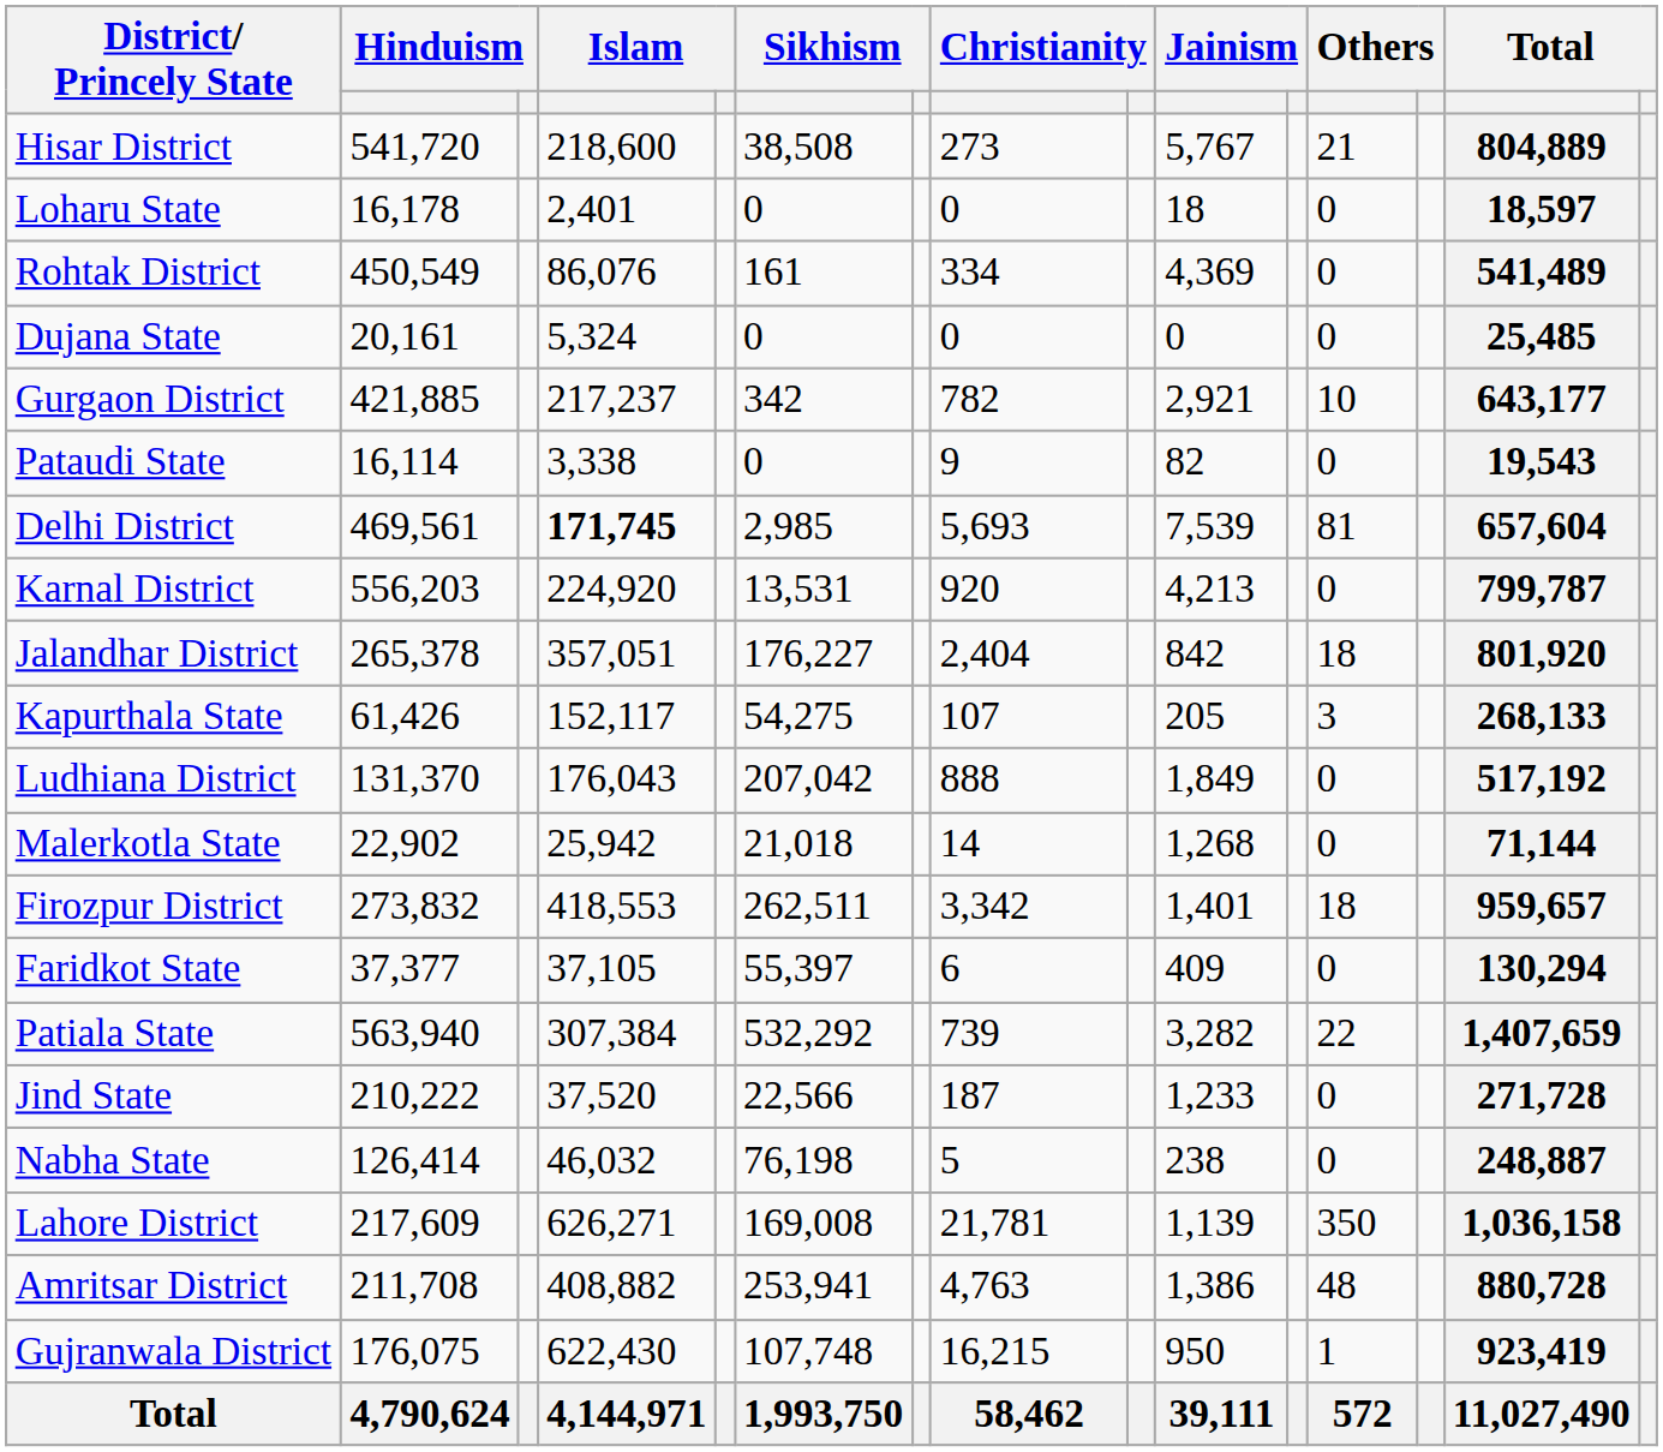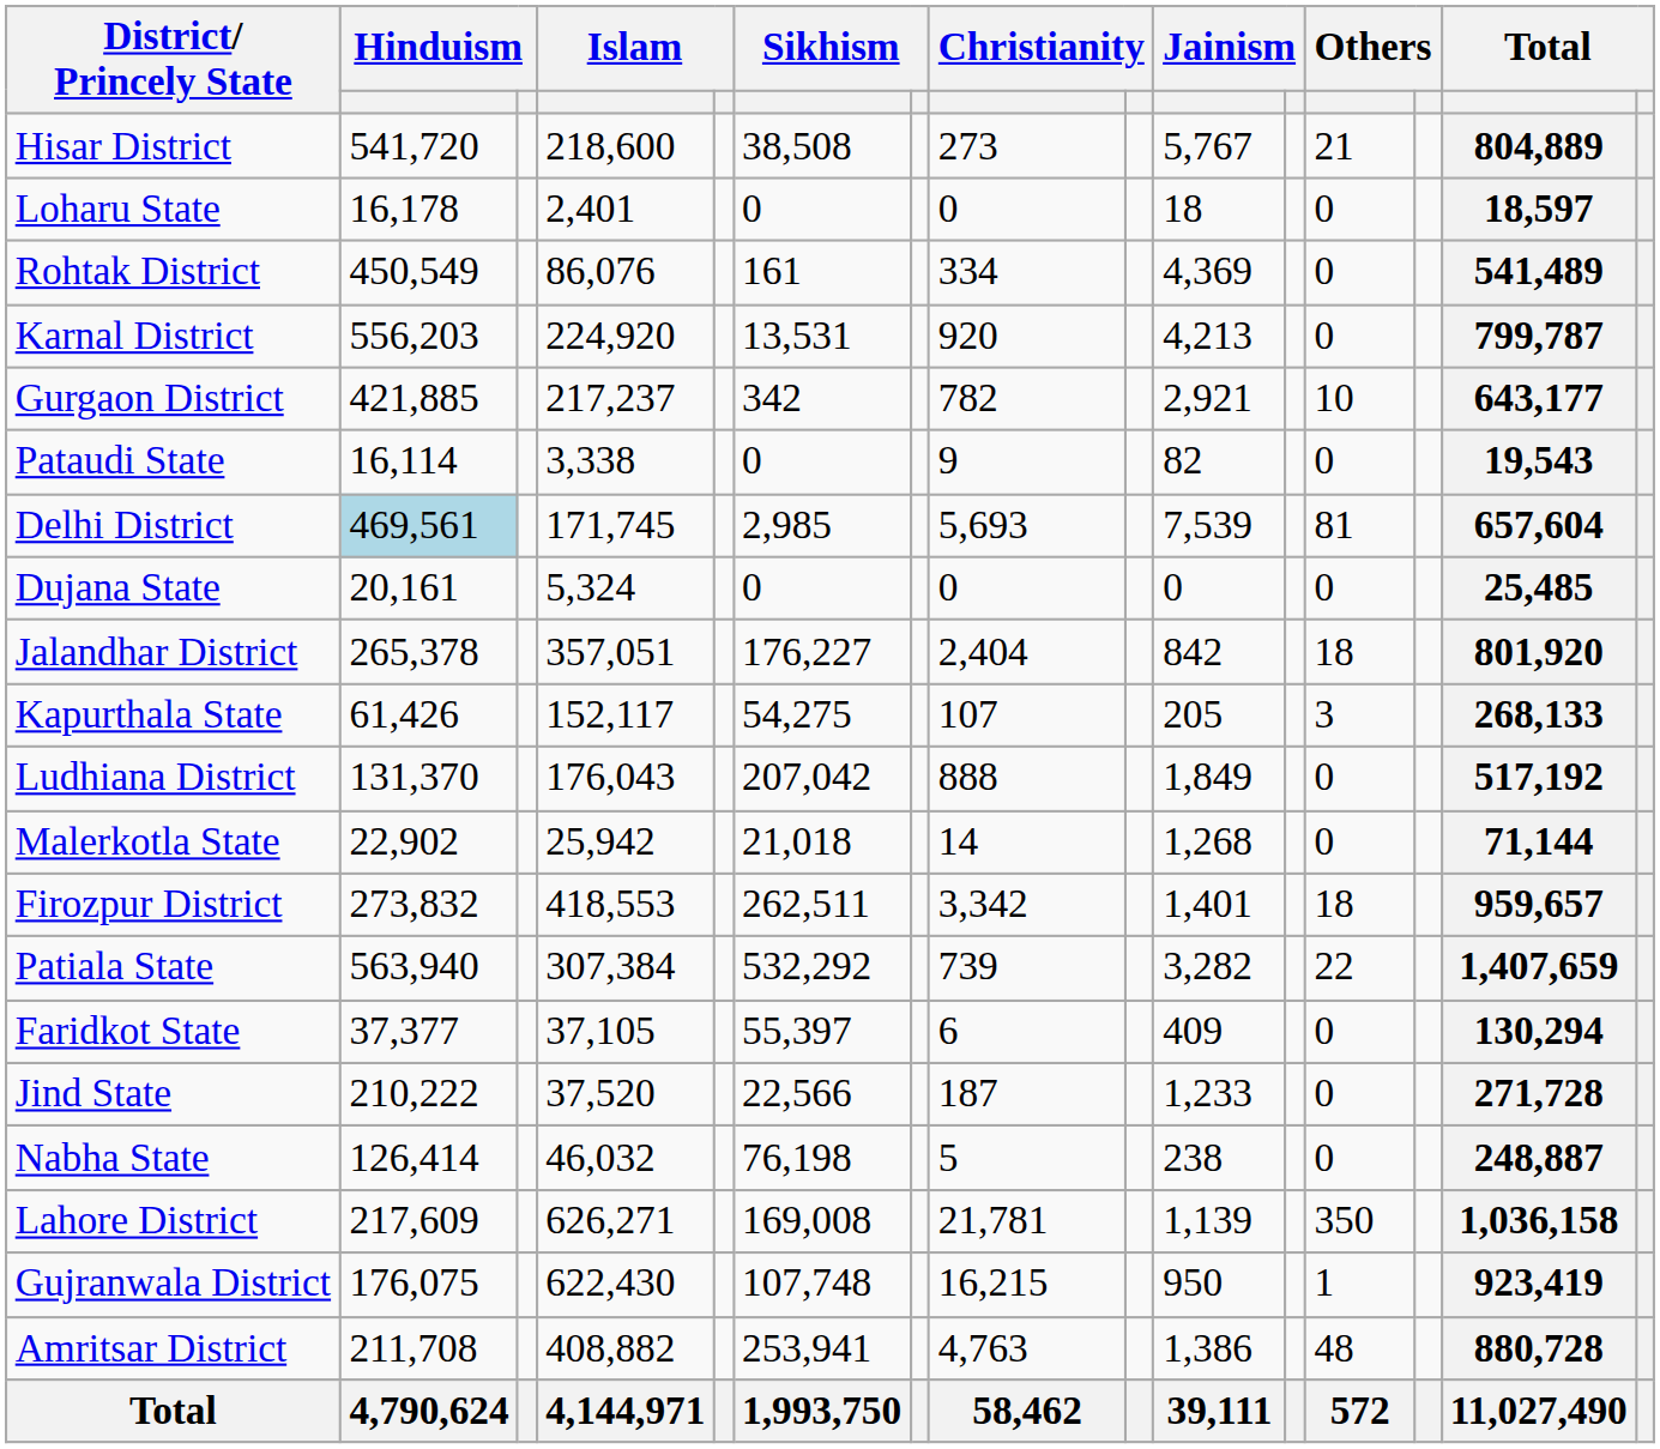 <table class="wikitable sortable">
 <tr>
 <th rowspan="2"><a href='#'>District</a>/<br><a href='#'>Princely State</a></th>
 <th colspan="2"><a href='#'>Hinduism</a> </th>
 <th colspan="2"><a href='#'>Islam</a> </th>
 <th colspan="2"><a href='#'>Sikhism</a> </th>
 <th colspan="2"><a href='#'>Christianity</a> </th>
 <th colspan="2"><a href='#'>Jainism</a> </th>
 <th colspan="2">Others</th>
 <th colspan="2">Total</th>
 </tr>
 <tr>
 <th><a href='#'></a></th>
 <th></th>
 <th></th>
 <th></th>
 <th></th>
 <th></th>
 <th></th>
 <th></th>
 <th></th>
 <th></th>
 <th></th>
 <th></th>
 <th></th>
 <th></th>
 </tr>
 <tr>
 <td><a href='#'>Hisar District</a></td>
 <td>541,720</td>
 <td></td>
 <td>218,600</td>
 <td></td>
 <td>38,508</td>
 <td></td>
 <td>273</td>
 <td></td>
 <td>5,767</td>
 <td></td>
 <td>21</td>
 <td></td>
 <th>804,889</th>
 <th></th>
 </tr>
 <tr>
 <td><a href='#'>Loharu State</a></td>
 <td>16,178</td>
 <td></td>
 <td>2,401</td>
 <td></td>
 <td>0</td>
 <td></td>
 <td>0</td>
 <td></td>
 <td>18</td>
 <td></td>
 <td>0</td>
 <td></td>
 <th>18,597</th>
 <th></th>
 </tr>
 <tr>
 <td><a href='#'>Rohtak District</a></td>
 <td>450,549</td>
 <td></td>
 <td>86,076</td>
 <td></td>
 <td>161</td>
 <td></td>
 <td>334</td>
 <td></td>
 <td>4,369</td>
 <td></td>
 <td>0</td>
 <td></td>
 <th>541,489</th>
 <th></th>
 </tr>
 <tr>
-<td><a href='#'>Dujana State</a></td>
-<td>20,161</td>
+<td><a href='#'>Karnal District</a></td>
+<td>556,203</td>
 <td></td>
-<td>5,324</td>
+<td>224,920</td>
+<td></td>
+<td>13,531</td>
+<td></td>
+<td>920</td>
+<td></td>
+<td>4,213</td>
 <td></td>
 <td>0</td>
 <td></td>
-<td>0</td>
-<td></td>
-<td>0</td>
-<td></td>
-<td>0</td>
-<td></td>
-<th>25,485</th>
+<th>799,787</th>
 <th></th>
 </tr>
 <tr>
 <td><a href='#'>Gurgaon District</a></td>
 <td>421,885</td>
 <td></td>
 <td>217,237</td>
 <td></td>
 <td>342</td>
 <td></td>
 <td>782</td>
 <td></td>
 <td>2,921</td>
 <td></td>
 <td>10</td>
 <td></td>
 <th>643,177</th>
 <th></th>
 </tr>
 <tr>
 <td><a href='#'>Pataudi State</a></td>
 <td>16,114</td>
 <td></td>
 <td>3,338</td>
 <td></td>
 <td>0</td>
 <td></td>
 <td>9</td>
 <td></td>
 <td>82</td>
 <td></td>
 <td>0</td>
 <td></td>
 <th>19,543</th>
 <th></th>
 </tr>
 <tr>
 <td><a href='#'>Delhi District</a></td>
-<td>469,561</td>
+<td style="background: lightblue;">469,561</td>
 <td></td>
-<td><strong>171,745</strong></td>
+<td>171,745</td>
 <td></td>
 <td>2,985</td>
 <td></td>
 <td>5,693</td>
 <td></td>
 <td>7,539</td>
 <td></td>
 <td>81</td>
 <td></td>
 <th>657,604</th>
 <th></th>
 </tr>
 <tr>
-<td><a href='#'>Karnal District</a></td>
-<td>556,203</td>
+<td><a href='#'>Dujana State</a></td>
+<td>20,161</td>
 <td></td>
-<td>224,920</td>
-<td></td>
-<td>13,531</td>
-<td></td>
-<td>920</td>
-<td></td>
-<td>4,213</td>
+<td>5,324</td>
 <td></td>
 <td>0</td>
 <td></td>
-<th>799,787</th>
+<td>0</td>
+<td></td>
+<td>0</td>
+<td></td>
+<td>0</td>
+<td></td>
+<th>25,485</th>
 <th></th>
 </tr>
 <tr>
 <td><a href='#'>Jalandhar District</a></td>
 <td>265,378</td>
 <td></td>
 <td>357,051</td>
 <td></td>
 <td>176,227</td>
 <td></td>
 <td>2,404</td>
 <td></td>
 <td>842</td>
 <td></td>
 <td>18</td>
 <td></td>
 <th>801,920</th>
 <th></th>
 </tr>
 <tr>
 <td><a href='#'>Kapurthala State</a></td>
 <td>61,426</td>
 <td></td>
 <td>152,117</td>
 <td></td>
 <td>54,275</td>
 <td></td>
 <td>107</td>
 <td></td>
 <td>205</td>
 <td></td>
 <td>3</td>
 <td></td>
 <th>268,133</th>
 <th></th>
 </tr>
 <tr>
 <td><a href='#'>Ludhiana District</a></td>
 <td>131,370</td>
 <td></td>
 <td>176,043</td>
 <td></td>
 <td>207,042</td>
 <td></td>
 <td>888</td>
 <td></td>
 <td>1,849</td>
 <td></td>
 <td>0</td>
 <td></td>
 <th>517,192</th>
 <th></th>
 </tr>
 <tr>
 <td><a href='#'>Malerkotla State</a></td>
 <td>22,902</td>
 <td></td>
 <td>25,942</td>
 <td></td>
 <td>21,018</td>
 <td></td>
 <td>14</td>
 <td></td>
 <td>1,268</td>
 <td></td>
 <td>0</td>
 <td></td>
 <th>71,144</th>
 <th></th>
 </tr>
 <tr>
 <td><a href='#'>Firozpur District</a></td>
 <td>273,832</td>
 <td></td>
 <td>418,553</td>
 <td></td>
 <td>262,511</td>
 <td></td>
 <td>3,342</td>
 <td></td>
 <td>1,401</td>
 <td></td>
 <td>18</td>
 <td></td>
 <th>959,657</th>
 <th></th>
 </tr>
 <tr>
+<td><a href='#'>Patiala State</a></td>
+<td>563,940</td>
+<td></td>
+<td>307,384</td>
+<td></td>
+<td>532,292</td>
+<td></td>
+<td>739</td>
+<td></td>
+<td>3,282</td>
+<td></td>
+<td>22</td>
+<td></td>
+<th>1,407,659</th>
+<th></th>
+</tr>
+<tr>
 <td><a href='#'>Faridkot State</a></td>
 <td>37,377</td>
 <td></td>
 <td>37,105</td>
 <td></td>
 <td>55,397</td>
 <td></td>
 <td>6</td>
 <td></td>
 <td>409</td>
 <td></td>
 <td>0</td>
 <td></td>
 <th>130,294</th>
-<th></th>
-</tr>
-<tr>
-<td><a href='#'>Patiala State</a></td>
-<td>563,940</td>
-<td></td>
-<td>307,384</td>
-<td></td>
-<td>532,292</td>
-<td></td>
-<td>739</td>
-<td></td>
-<td>3,282</td>
-<td></td>
-<td>22</td>
-<td></td>
-<th>1,407,659</th>
 <th></th>
 </tr>
 <tr>
 <td><a href='#'>Jind State</a></td>
 <td>210,222</td>
 <td></td>
 <td>37,520</td>
 <td></td>
 <td>22,566</td>
 <td></td>
 <td>187</td>
 <td></td>
 <td>1,233</td>
 <td></td>
 <td>0</td>
 <td></td>
 <th>271,728</th>
 <th></th>
 </tr>
 <tr>
 <td><a href='#'>Nabha State</a></td>
 <td>126,414</td>
 <td></td>
 <td>46,032</td>
 <td></td>
 <td>76,198</td>
 <td></td>
 <td>5</td>
 <td></td>
 <td>238</td>
 <td></td>
 <td>0</td>
 <td></td>
 <th>248,887</th>
 <th></th>
 </tr>
 <tr>
 <td><a href='#'>Lahore District</a></td>
 <td>217,609</td>
 <td></td>
 <td>626,271</td>
 <td></td>
 <td>169,008</td>
 <td></td>
 <td>21,781</td>
 <td></td>
 <td>1,139</td>
 <td></td>
 <td>350</td>
 <td></td>
 <th>1,036,158</th>
 <th></th>
 </tr>
 <tr>
+<td><a href='#'>Gujranwala District</a></td>
+<td>176,075</td>
+<td></td>
+<td>622,430</td>
+<td></td>
+<td>107,748</td>
+<td></td>
+<td>16,215</td>
+<td></td>
+<td>950</td>
+<td></td>
+<td>1</td>
+<td></td>
+<th>923,419</th>
+<th></th>
+</tr>
+<tr>
 <td><a href='#'>Amritsar District</a></td>
 <td>211,708</td>
 <td></td>
 <td>408,882</td>
 <td></td>
 <td>253,941</td>
 <td></td>
 <td>4,763</td>
 <td></td>
 <td>1,386</td>
 <td></td>
 <td>48</td>
 <td></td>
 <th>880,728</th>
-<th></th>
-</tr>
-<tr>
-<td><a href='#'>Gujranwala District</a></td>
-<td>176,075</td>
-<td></td>
-<td>622,430</td>
-<td></td>
-<td>107,748</td>
-<td></td>
-<td>16,215</td>
-<td></td>
-<td>950</td>
-<td></td>
-<td>1</td>
-<td></td>
-<th>923,419</th>
 <th></th>
 </tr>
 <tr>
 <th>Total</th>
 <th>4,790,624</th>
 <th></th>
 <th>4,144,971</th>
 <th></th>
 <th>1,993,750</th>
 <th></th>
 <th>58,462</th>
 <th></th>
 <th>39,111</th>
 <th></th>
 <th>572</th>
 <th></th>
 <th>11,027,490</th>
 <th></th>
 </tr>
 </table>
